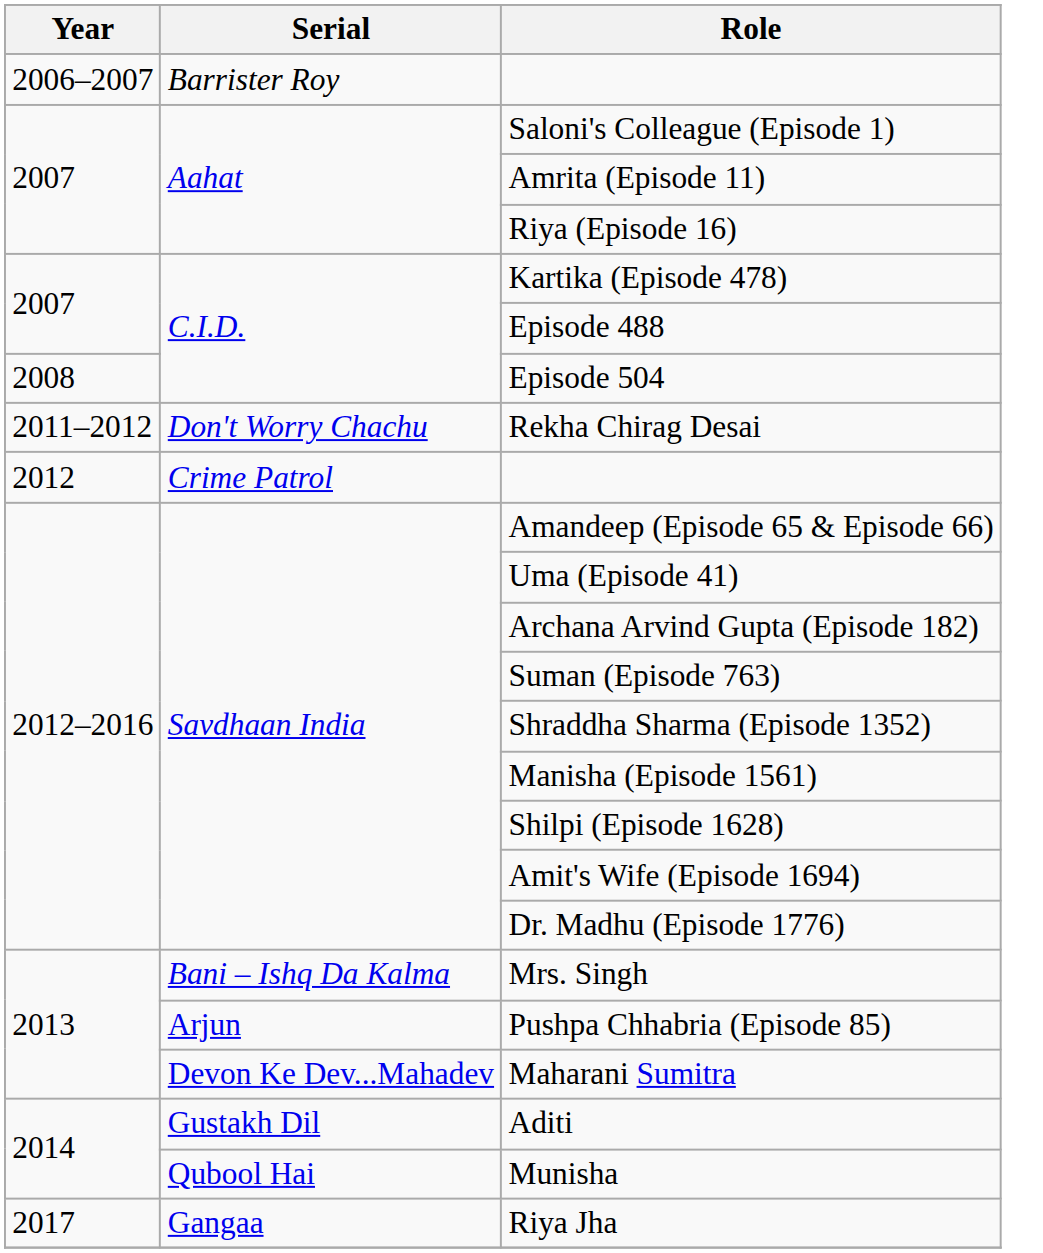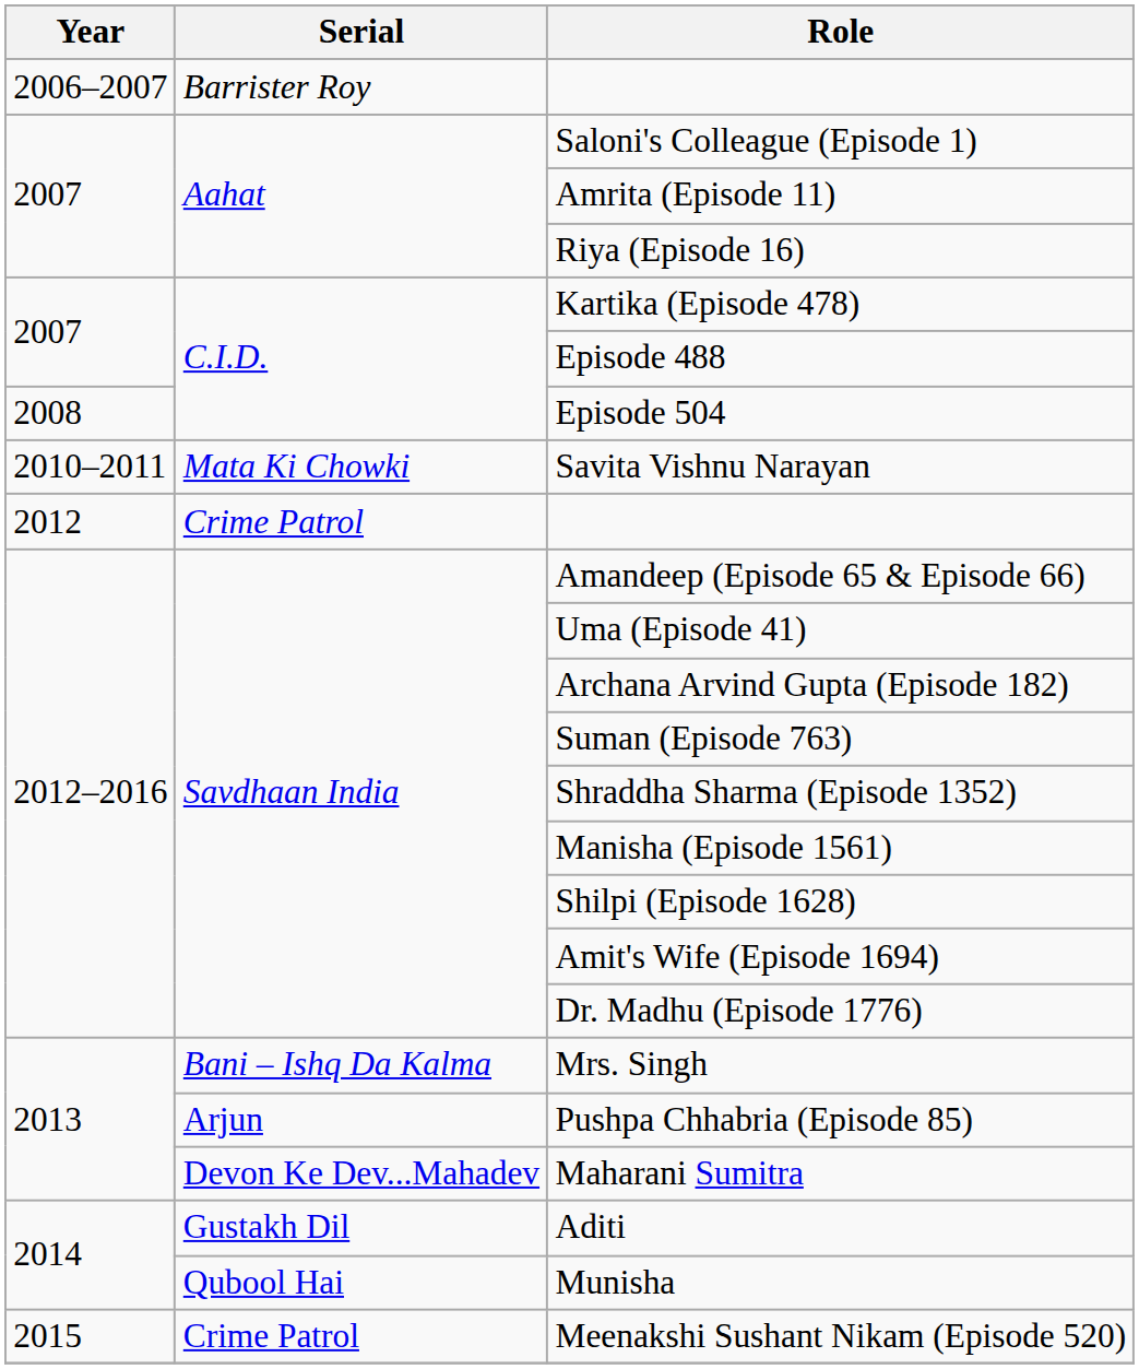 <table class="wikitable sortable">
 <tr>
 <th>Year</th>
 <th>Serial</th>
 <th>Role</th>
 </tr>
 <tr>
 <td>2006–2007</td>
 <td><em>Barrister Roy</em></td>
 <td></td>
 </tr>
 <tr>
 <td rowspan="3">2007</td>
 <td rowspan="3"><em><a href='#'>Aahat</a></em></td>
 <td>Saloni's Colleague (Episode 1)</td>
 </tr>
 <tr>
 <td>Amrita (Episode 11)</td>
 </tr>
 <tr>
 <td>Riya (Episode 16)</td>
 </tr>
 <tr>
 <td rowspan="2">2007</td>
 <td rowspan="3"><em><a href='#'>C.I.D.</a></em></td>
 <td>Kartika (Episode 478)</td>
 </tr>
 <tr>
 <td>Episode 488</td>
 </tr>
 <tr>
 <td>2008</td>
 <td>Episode 504</td>
 </tr>
 <tr>
-<td>2011–2012</td>
-<td><em><a href='#'>Don't Worry Chachu</a></em></td>
-<td>Rekha Chirag Desai</td>
+<td>2010–2011</td>
+<td><em><a href='#'>Mata Ki Chowki</a></em></td>
+<td>Savita Vishnu Narayan</td>
 </tr>
 <tr>
 <td>2012</td>
 <td><em><a href='#'>Crime Patrol</a></em></td>
 <td></td>
 </tr>
 <tr>
 <td rowspan="9">2012–2016</td>
 <td rowspan="9"><em><a href='#'>Savdhaan India</a></em></td>
 <td>Amandeep (Episode 65 & Episode 66)</td>
 </tr>
 <tr>
 <td>Uma (Episode 41)</td>
 </tr>
 <tr>
 <td>Archana Arvind Gupta (Episode 182)</td>
 </tr>
 <tr>
 <td>Suman (Episode 763)</td>
 </tr>
 <tr>
 <td>Shraddha Sharma (Episode 1352)</td>
 </tr>
 <tr>
 <td>Manisha (Episode 1561)</td>
 </tr>
 <tr>
 <td>Shilpi (Episode 1628)</td>
 </tr>
 <tr>
 <td>Amit's Wife (Episode 1694)</td>
 </tr>
 <tr>
 <td>Dr. Madhu (Episode 1776)</td>
 </tr>
 <tr>
 <td rowspan="3">2013</td>
 <td><em><a href='#'>Bani – Ishq Da Kalma</a></td>
 <td>Mrs. Singh</td>
 </tr>
 <tr>
 <td></em><a href='#'>Arjun</a><em></td>
 <td>Pushpa Chhabria (Episode 85)</td>
 </tr>
 <tr>
 <td></em><a href='#'>Devon Ke Dev...Mahadev</a><em></td>
 <td>Maharani <a href='#'>Sumitra</a></td>
 </tr>
 <tr>
 <td rowspan="2">2014</td>
 <td></em><a href='#'>Gustakh Dil</a><em></td>
 <td>Aditi</td>
 </tr>
 <tr>
 <td></em><a href='#'>Qubool Hai</a><em></td>
 <td>Munisha</td>
 </tr>
 <tr>
-<td>2017</td>
-<td></em><a href='#'>Gangaa</a><em></td>
-<td>Riya Jha</td>
+<td>2015</td>
+<td></em><a href='#'>Crime Patrol</a><em></td>
+<td>Meenakshi Sushant Nikam (Episode 520)</td>
 </tr>
 <tr>
 </tr>
 </table>
